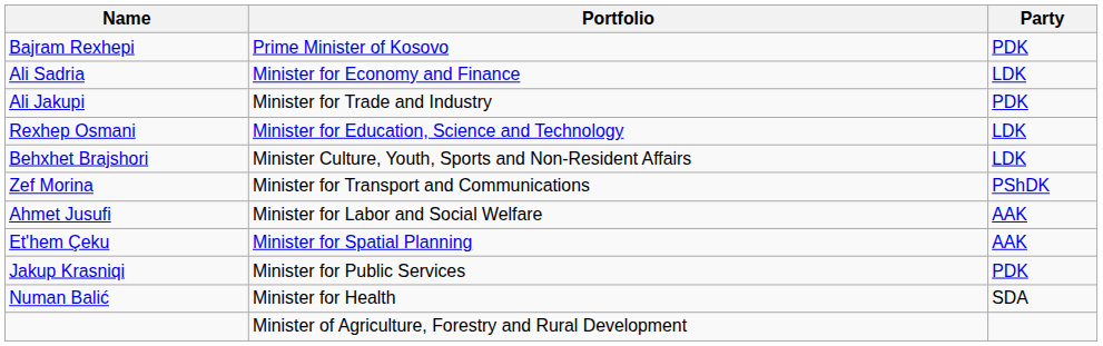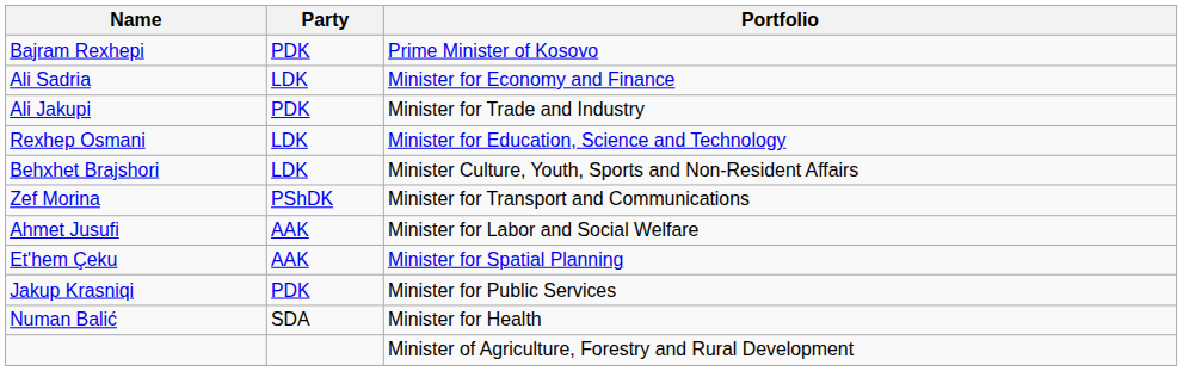 <table class="wikitable" style="width:50%;">
 <tr>
 <th>Name</th>
+<th>Party</th>
 <th>Portfolio</th>
-<th>Party</th>
 </tr>
 <tr>
 <td><a href='#'>Bajram Rexhepi</a></td>
+<td><a href='#'>PDK</a></td>
 <td><a href='#'>Prime Minister of Kosovo</a></td>
-<td><a href='#'>PDK</a></td>
 </tr>
 <tr>
 <td><a href='#'>Ali Sadria</a></td>
+<td><a href='#'>LDK</a></td>
 <td><a href='#'>Minister for Economy and Finance</a></td>
-<td><a href='#'>LDK</a></td>
 </tr>
 <tr>
 <td><a href='#'>Ali Jakupi</a></td>
+<td><a href='#'>PDK</a></td>
 <td>Minister for Trade and Industry</td>
-<td><a href='#'>PDK</a></td>
 </tr>
 <tr>
 <td><a href='#'>Rexhep Osmani</a></td>
+<td><a href='#'>LDK</a></td>
 <td><a href='#'>Minister for Education, Science and Technology</a></td>
-<td><a href='#'>LDK</a></td>
 </tr>
 <tr>
 <td><a href='#'>Behxhet Brajshori</a></td>
+<td><a href='#'>LDK</a></td>
 <td>Minister Culture, Youth, Sports and Non-Resident Affairs</td>
-<td><a href='#'>LDK</a></td>
 </tr>
 <tr>
 <td><a href='#'>Zef Morina</a></td>
+<td><a href='#'>PShDK</a></td>
 <td>Minister for Transport and Communications</td>
-<td><a href='#'>PShDK</a></td>
 </tr>
 <tr>
 <td><a href='#'>Ahmet Jusufi</a></td>
+<td><a href='#'>AAK</a></td>
 <td>Minister for Labor and Social Welfare</td>
-<td><a href='#'>AAK</a></td>
 </tr>
 <tr>
 <td><a href='#'>Et'hem Çeku</a></td>
+<td><a href='#'>AAK</a></td>
 <td><a href='#'>Minister for Spatial Planning</a></td>
-<td><a href='#'>AAK</a></td>
 </tr>
 <tr>
 <td><a href='#'>Jakup Krasniqi</a></td>
+<td><a href='#'>PDK</a></td>
 <td>Minister for Public Services</td>
-<td><a href='#'>PDK</a></td>
 </tr>
 <tr>
 <td><a href='#'>Numan Balić</a></td>
+<td>SDA</td>
 <td>Minister for Health</td>
-<td>SDA</td>
 </tr>
 <tr>
 <td></td>
+<td></td>
 <td>Minister of Agriculture, Forestry and Rural Development</td>
-<td></td>
 </tr>
 </table>
